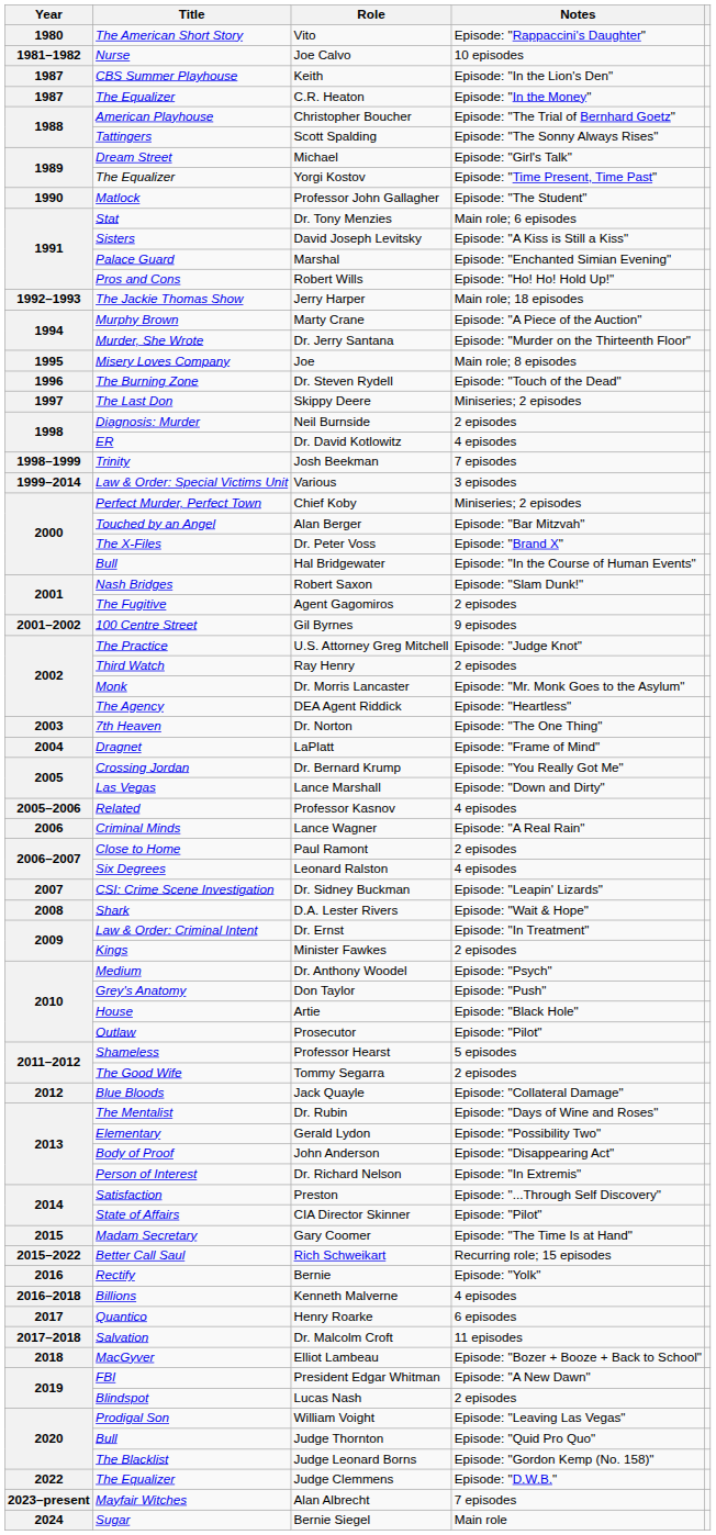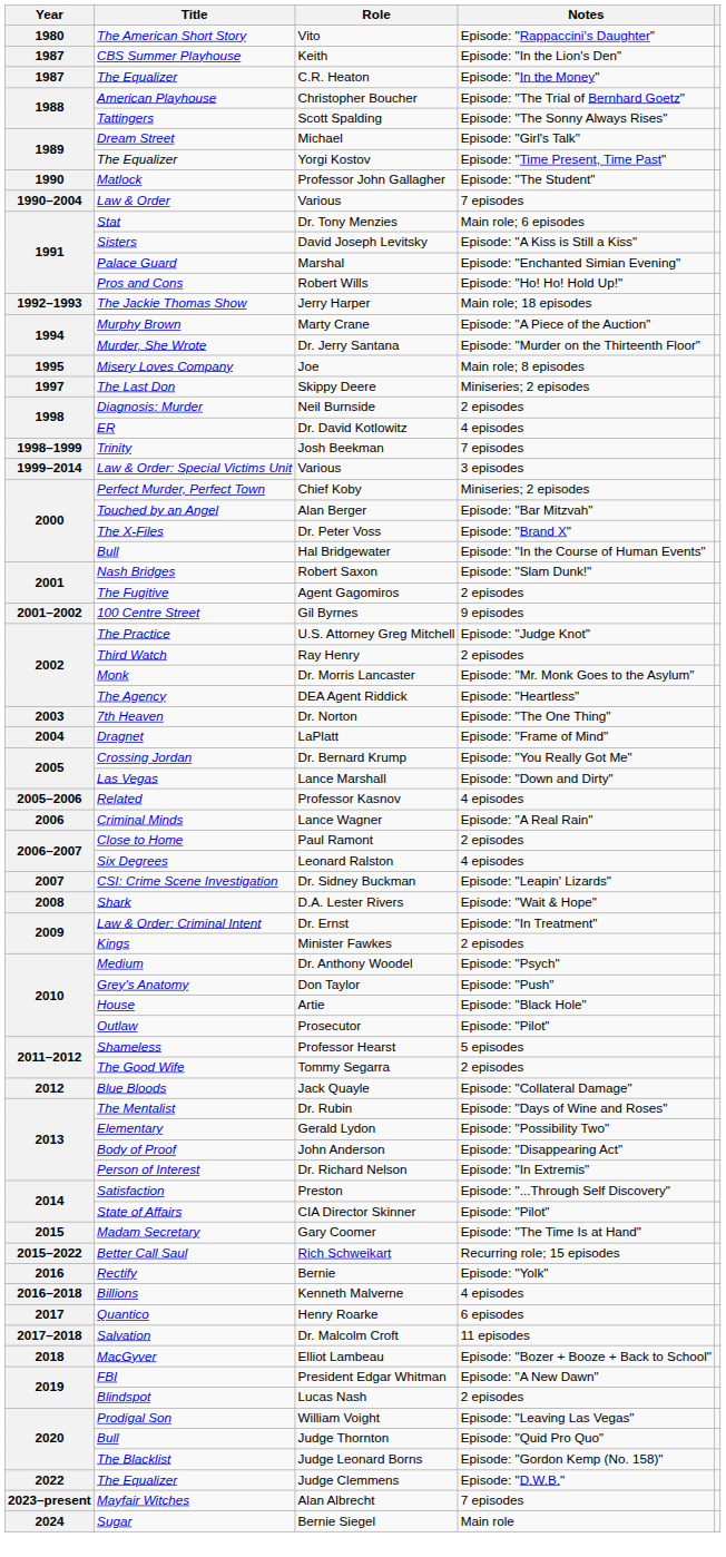 <table class="wikitable plainrowheaders sortable mw-collapsible">
 <tr>
 <th scope="col">Year</th>
 <th scope="col">Title</th>
 <th scope="col">Role</th>
 <th scope="col" class="unsortable">Notes</th>
 <th scope="col" class="unsortable"></th>
 </tr>
 <tr>
 <th scope="row">1980</th>
 <td><em><a href='#'>The American Short Story</a></em></td>
 <td>Vito</td>
 <td>Episode: "<a href='#'>Rappaccini's Daughter</a>"</td>
-<td></td>
-</tr>
-<tr>
-<th scope="row">1981–1982</th>
-<td><em><a href='#'>Nurse</a></em></td>
-<td>Joe Calvo</td>
-<td>10 episodes</td>
 <td></td>
 </tr>
 <tr>
 <th scope="row">1987</th>
 <td><em><a href='#'>CBS Summer Playhouse</a></em></td>
 <td>Keith</td>
 <td>Episode: "In the Lion's Den"</td>
 <td></td>
 </tr>
 <tr>
 <th scope="row">1987</th>
 <td><em><a href='#'>The Equalizer</a></em></td>
 <td>C.R. Heaton</td>
 <td>Episode: "<a href='#'>In the Money</a>"</td>
 <td></td>
 </tr>
 <tr>
 <th scope="row" rowspan=2>1988</th>
 <td><em><a href='#'>American Playhouse</a></em></td>
 <td>Christopher Boucher</td>
 <td>Episode: "The Trial of <a href='#'>Bernhard Goetz</a>"</td>
 <td></td>
 </tr>
 <tr>
 <td><em><a href='#'>Tattingers</a></em></td>
 <td>Scott Spalding</td>
 <td>Episode: "The Sonny Always Rises"</td>
 <td></td>
 </tr>
 <tr>
 <th scope="row" rowspan=2>1989</th>
 <td><em><a href='#'>Dream Street</a></em></td>
 <td>Michael</td>
 <td>Episode: "Girl's Talk"</td>
 <td></td>
 </tr>
 <tr>
 <td><em>The Equalizer</em></td>
 <td>Yorgi Kostov</td>
 <td>Episode: "<a href='#'>Time Present, Time Past</a>"</td>
 <td></td>
 </tr>
 <tr>
 <th scope="row">1990</th>
 <td><em><a href='#'>Matlock</a></em></td>
 <td>Professor John Gallagher</td>
 <td>Episode: "The Student"</td>
+<td></td>
+</tr>
+<tr>
+<th scope="row">1990–2004</th>
+<td><em><a href='#'>Law & Order</a></em></td>
+<td>Various</td>
+<td>7 episodes</td>
 <td></td>
 </tr>
 <tr>
 <th scope="row" rowspan=4>1991</th>
 <td><em><a href='#'>Stat</a></em></td>
 <td>Dr. Tony Menzies</td>
 <td>Main role; 6 episodes</td>
 <td></td>
 </tr>
 <tr>
 <td><em><a href='#'>Sisters</a></em></td>
 <td>David Joseph Levitsky</td>
 <td>Episode: "A Kiss is Still a Kiss"</td>
 <td></td>
 </tr>
 <tr>
 <td><em><a href='#'>Palace Guard</a></em></td>
 <td>Marshal</td>
 <td>Episode: "Enchanted Simian Evening"</td>
 <td></td>
 </tr>
 <tr>
 <td><em><a href='#'>Pros and Cons</a></em></td>
 <td>Robert Wills</td>
 <td>Episode: "Ho! Ho! Hold Up!"</td>
 <td></td>
 </tr>
 <tr>
 <th scope="row">1992–1993</th>
 <td><em><a href='#'>The Jackie Thomas Show</a></em></td>
 <td>Jerry Harper</td>
 <td>Main role; 18 episodes</td>
 <td></td>
 </tr>
 <tr>
 <th scope="row" rowspan=2>1994</th>
 <td><em><a href='#'>Murphy Brown</a></em></td>
 <td>Marty Crane</td>
 <td>Episode: "A Piece of the Auction"</td>
 <td></td>
 </tr>
 <tr>
 <td><em><a href='#'>Murder, She Wrote</a></em></td>
 <td>Dr. Jerry Santana</td>
 <td>Episode: "Murder on the Thirteenth Floor"</td>
 <td></td>
 </tr>
 <tr>
 <th scope="row">1995</th>
 <td><em><a href='#'>Misery Loves Company</a></em></td>
 <td>Joe</td>
 <td>Main role; 8 episodes</td>
-<td></td>
-</tr>
-<tr>
-<th scope="row">1996</th>
-<td><em><a href='#'>The Burning Zone</a></em></td>
-<td>Dr. Steven Rydell</td>
-<td>Episode: "Touch of the Dead"</td>
 <td></td>
 </tr>
 <tr>
 <th scope="row">1997</th>
 <td><em><a href='#'>The Last Don</a></em></td>
 <td>Skippy Deere</td>
 <td>Miniseries; 2 episodes</td>
 <td></td>
 </tr>
 <tr>
 <th scope="row" rowspan=2>1998</th>
 <td><em><a href='#'>Diagnosis: Murder</a></em></td>
 <td>Neil Burnside</td>
 <td>2 episodes</td>
 <td></td>
 </tr>
 <tr>
 <td><em><a href='#'>ER</a></em></td>
 <td>Dr. David Kotlowitz</td>
 <td>4 episodes</td>
 <td></td>
 </tr>
 <tr>
 <th scope="row">1998–1999</th>
 <td><em><a href='#'>Trinity</a></em></td>
 <td>Josh Beekman</td>
 <td>7 episodes</td>
 <td></td>
 </tr>
 <tr>
 <th scope="row">1999–2014</th>
 <td><em><a href='#'>Law & Order: Special Victims Unit</a></em></td>
 <td>Various</td>
 <td>3 episodes</td>
 <td></td>
 </tr>
 <tr>
 <th scope="row" rowspan=4>2000</th>
 <td><em><a href='#'>Perfect Murder, Perfect Town</a></em></td>
 <td>Chief Koby</td>
 <td>Miniseries; 2 episodes</td>
 <td></td>
 </tr>
 <tr>
 <td><em><a href='#'>Touched by an Angel</a></em></td>
 <td>Alan Berger</td>
 <td>Episode: "Bar Mitzvah"</td>
 <td></td>
 </tr>
 <tr>
 <td><em><a href='#'>The X-Files</a></em></td>
 <td>Dr. Peter Voss</td>
 <td>Episode: "<a href='#'>Brand X</a>"</td>
 <td></td>
 </tr>
 <tr>
 <td><em><a href='#'>Bull</a></em></td>
 <td>Hal Bridgewater</td>
 <td>Episode: "In the Course of Human Events"</td>
 <td></td>
 </tr>
 <tr>
 <th scope="row" rowspan=2>2001</th>
 <td><em><a href='#'>Nash Bridges</a></em></td>
 <td>Robert Saxon</td>
 <td>Episode: "Slam Dunk!"</td>
 <td></td>
 </tr>
 <tr>
 <td><em><a href='#'>The Fugitive</a></em></td>
 <td>Agent Gagomiros</td>
 <td>2 episodes</td>
 <td></td>
 </tr>
 <tr>
 <th scope="row">2001–2002</th>
 <td><em><a href='#'>100 Centre Street</a></em></td>
 <td>Gil Byrnes</td>
 <td>9 episodes</td>
 <td></td>
 </tr>
 <tr>
 <th scope="row" rowspan=4>2002</th>
 <td><em><a href='#'>The Practice</a></em></td>
 <td>U.S. Attorney Greg Mitchell</td>
 <td>Episode: "Judge Knot"</td>
 <td></td>
 </tr>
 <tr>
 <td><em><a href='#'>Third Watch</a></em></td>
 <td>Ray Henry</td>
 <td>2 episodes</td>
 <td></td>
 </tr>
 <tr>
 <td><em><a href='#'>Monk</a></em></td>
 <td>Dr. Morris Lancaster</td>
 <td>Episode: "Mr. Monk Goes to the Asylum"</td>
 <td></td>
 </tr>
 <tr>
 <td><em><a href='#'>The Agency</a></em></td>
 <td>DEA Agent Riddick</td>
 <td>Episode: "Heartless"</td>
 <td></td>
 </tr>
 <tr>
 <th scope="row">2003</th>
 <td><em><a href='#'>7th Heaven</a></em></td>
 <td>Dr. Norton</td>
 <td>Episode: "The One Thing"</td>
 <td></td>
 </tr>
 <tr>
 <th scope="row">2004</th>
 <td><em><a href='#'>Dragnet</a></em></td>
 <td>LaPlatt</td>
 <td>Episode: "Frame of Mind"</td>
 <td></td>
 </tr>
 <tr>
 <th scope="row" rowspan=2>2005</th>
 <td><em><a href='#'>Crossing Jordan</a></em></td>
 <td>Dr. Bernard Krump</td>
 <td>Episode: "You Really Got Me"</td>
 <td></td>
 </tr>
 <tr>
 <td><em><a href='#'>Las Vegas</a></em></td>
 <td>Lance Marshall</td>
 <td>Episode: "Down and Dirty"</td>
 <td></td>
 </tr>
 <tr>
 <th scope="row">2005–2006</th>
 <td><em><a href='#'>Related</a></em></td>
 <td>Professor Kasnov</td>
 <td>4 episodes</td>
 <td></td>
 </tr>
 <tr>
 <th scope="row">2006</th>
 <td><em><a href='#'>Criminal Minds</a></em></td>
 <td>Lance Wagner</td>
 <td>Episode: "A Real Rain"</td>
 <td></td>
 </tr>
 <tr>
 <th scope="row" rowspan=2>2006–2007</th>
 <td><em><a href='#'>Close to Home</a></em></td>
 <td>Paul Ramont</td>
 <td>2 episodes</td>
 <td></td>
 </tr>
 <tr>
 <td><em><a href='#'>Six Degrees</a></em></td>
 <td>Leonard Ralston</td>
 <td>4 episodes</td>
 <td></td>
 </tr>
 <tr>
 <th scope="row">2007</th>
 <td><em><a href='#'>CSI: Crime Scene Investigation</a></em></td>
 <td>Dr. Sidney Buckman</td>
 <td>Episode: "Leapin' Lizards"</td>
 <td></td>
 </tr>
 <tr>
 <th scope="row">2008</th>
 <td><em><a href='#'>Shark</a></em></td>
 <td>D.A. Lester Rivers</td>
 <td>Episode: "Wait & Hope"</td>
 <td></td>
 </tr>
 <tr>
 <th scope="row" rowspan=2>2009</th>
 <td><em><a href='#'>Law & Order: Criminal Intent</a></em></td>
 <td>Dr. Ernst</td>
 <td>Episode: "In Treatment"</td>
 <td></td>
 </tr>
 <tr>
 <td><em><a href='#'>Kings</a></em></td>
 <td>Minister Fawkes</td>
 <td>2 episodes</td>
 <td></td>
 </tr>
 <tr>
 <th scope="row" rowspan=4>2010</th>
 <td><em><a href='#'>Medium</a></em></td>
 <td>Dr. Anthony Woodel</td>
 <td>Episode: "Psych"</td>
 <td></td>
 </tr>
 <tr>
 <td><em><a href='#'>Grey's Anatomy</a></em></td>
 <td>Don Taylor</td>
 <td>Episode: "Push"</td>
 <td></td>
 </tr>
 <tr>
 <td><em><a href='#'>House</a></em></td>
 <td>Artie</td>
 <td>Episode: "Black Hole"</td>
 <td></td>
 </tr>
 <tr>
 <td><em><a href='#'>Outlaw</a></em></td>
 <td>Prosecutor</td>
 <td>Episode: "Pilot"</td>
 <td></td>
 </tr>
 <tr>
 <th scope="row" rowspan=2>2011–2012</th>
 <td><em><a href='#'>Shameless</a></em></td>
 <td>Professor Hearst</td>
 <td>5 episodes</td>
 <td></td>
 </tr>
 <tr>
 <td><em><a href='#'>The Good Wife</a></em></td>
 <td>Tommy Segarra</td>
 <td>2 episodes</td>
 <td></td>
 </tr>
 <tr>
 <th scope="row">2012</th>
 <td><em><a href='#'>Blue Bloods</a></em></td>
 <td>Jack Quayle</td>
 <td>Episode: "Collateral Damage"</td>
 <td></td>
 </tr>
 <tr>
 <th scope="row" rowspan=4>2013</th>
 <td><em><a href='#'>The Mentalist</a></em></td>
 <td>Dr. Rubin</td>
 <td>Episode: "Days of Wine and Roses"</td>
 <td></td>
 </tr>
 <tr>
 <td><em><a href='#'>Elementary</a></em></td>
 <td>Gerald Lydon</td>
 <td>Episode: "Possibility Two"</td>
 <td></td>
 </tr>
 <tr>
 <td><em><a href='#'>Body of Proof</a></em></td>
 <td>John Anderson</td>
 <td>Episode: "Disappearing Act"</td>
 <td></td>
 </tr>
 <tr>
 <td><em><a href='#'>Person of Interest</a></em></td>
 <td>Dr. Richard Nelson</td>
 <td>Episode: "In Extremis"</td>
 <td></td>
 </tr>
 <tr>
 <th scope="row" rowspan=2>2014</th>
 <td><em><a href='#'>Satisfaction</a></em></td>
 <td>Preston</td>
 <td>Episode: "...Through Self Discovery"</td>
 <td></td>
 </tr>
 <tr>
 <td><em><a href='#'>State of Affairs</a></em></td>
 <td>CIA Director Skinner</td>
 <td>Episode: "Pilot"</td>
 <td></td>
 </tr>
 <tr>
 <th scope="row">2015</th>
 <td><em><a href='#'>Madam Secretary</a></em></td>
 <td>Gary Coomer</td>
 <td>Episode: "The Time Is at Hand"</td>
 <td></td>
 </tr>
 <tr>
 <th scope="row">2015–2022</th>
 <td><em><a href='#'>Better Call Saul</a></em></td>
 <td><a href='#'>Rich Schweikart</a></td>
 <td>Recurring role; 15 episodes</td>
 <td></td>
 </tr>
 <tr>
 <th scope="row">2016</th>
 <td><em><a href='#'>Rectify</a></em></td>
 <td>Bernie</td>
 <td>Episode: "Yolk"</td>
 <td></td>
 </tr>
 <tr>
 <th scope="row">2016–2018</th>
 <td><em><a href='#'>Billions</a></em></td>
 <td>Kenneth Malverne</td>
 <td>4 episodes</td>
 <td></td>
 </tr>
 <tr>
 <th scope="row">2017</th>
 <td><em><a href='#'>Quantico</a></em></td>
 <td>Henry Roarke</td>
 <td>6 episodes</td>
 <td></td>
 </tr>
 <tr>
 <th scope="row">2017–2018</th>
 <td><em><a href='#'>Salvation</a></em></td>
 <td>Dr. Malcolm Croft</td>
 <td>11 episodes</td>
 <td></td>
 </tr>
 <tr>
 <th scope="row">2018</th>
 <td><em><a href='#'>MacGyver</a></em></td>
 <td>Elliot Lambeau</td>
 <td>Episode: "Bozer + Booze + Back to School"</td>
 <td></td>
 </tr>
 <tr>
 <th scope="row" rowspan=2>2019</th>
 <td><em><a href='#'>FBI</a></em></td>
 <td>President Edgar Whitman</td>
 <td>Episode: "A New Dawn"</td>
 <td></td>
 </tr>
 <tr>
 <td><em><a href='#'>Blindspot</a></em></td>
 <td>Lucas Nash</td>
 <td>2 episodes</td>
 <td></td>
 </tr>
 <tr>
 <th scope="row" rowspan=3>2020</th>
 <td><em><a href='#'>Prodigal Son</a></em></td>
 <td>William Voight</td>
 <td>Episode: "Leaving Las Vegas"</td>
 <td></td>
 </tr>
 <tr>
 <td><em><a href='#'>Bull</a></em></td>
 <td>Judge Thornton</td>
 <td>Episode: "Quid Pro Quo"</td>
 <td></td>
 </tr>
 <tr>
 <td><em><a href='#'>The Blacklist</a></em></td>
 <td>Judge Leonard Borns</td>
 <td>Episode: "Gordon Kemp (No. 158)"</td>
 <td></td>
 </tr>
 <tr>
 <th scope="row">2022</th>
 <td><em><a href='#'>The Equalizer</a></em></td>
 <td>Judge Clemmens</td>
 <td>Episode: "<a href='#'>D.W.B.</a>"</td>
 <td></td>
 </tr>
 <tr>
 <th scope="row">2023–present</th>
 <td><em><a href='#'>Mayfair Witches</a></em></td>
 <td>Alan Albrecht</td>
 <td>7 episodes</td>
 <td></td>
 </tr>
 <tr>
 <th scope="row">2024</th>
 <td><em><a href='#'>Sugar</a></em></td>
 <td>Bernie Siegel</td>
 <td>Main role</td>
 <td></td>
 </tr>
 </table>
